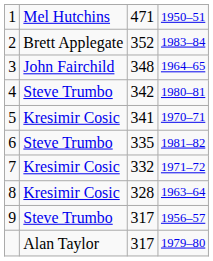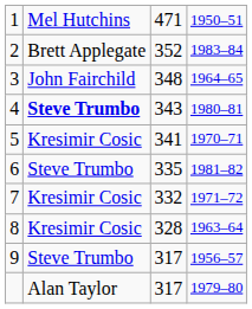 <table class="wikitable">
 <tr>
 </tr>
 <tr>
 <td>1</td>
 <td><a href='#'>Mel Hutchins</a></td>
 <td>471</td>
 <td style="font-size:80%;"><a href='#'>1950–51</a></td>
 </tr>
 <tr>
 <td>2</td>
 <td>Brett Applegate</td>
 <td>352</td>
 <td style="font-size:80%;"><a href='#'>1983–84</a></td>
 </tr>
 <tr>
 <td>3</td>
 <td><a href='#'>John Fairchild</a></td>
 <td>348</td>
 <td style="font-size:80%;"><a href='#'>1964–65</a></td>
 </tr>
 <tr>
 <td>4</td>
-<td><a href='#'>Steve Trumbo</a></td>
-<td>342</td>
+<td><strong><a href='#'>Steve Trumbo</a></strong></td>
+<td>343</td>
 <td style="font-size:80%;"><a href='#'>1980–81</a></td>
 </tr>
 <tr>
 <td>5</td>
 <td><a href='#'>Kresimir Cosic</a></td>
 <td>341</td>
 <td style="font-size:80%;"><a href='#'>1970–71</a></td>
 </tr>
 <tr>
 <td>6</td>
 <td><a href='#'>Steve Trumbo</a></td>
 <td>335</td>
 <td style="font-size:80%;"><a href='#'>1981–82</a></td>
 </tr>
 <tr>
 <td>7</td>
 <td><a href='#'>Kresimir Cosic</a></td>
 <td>332</td>
 <td style="font-size:80%;"><a href='#'>1971–72</a></td>
 </tr>
 <tr>
 <td>8</td>
 <td><a href='#'>Kresimir Cosic</a></td>
 <td>328</td>
 <td style="font-size:80%;"><a href='#'>1963–64</a></td>
 </tr>
 <tr>
 <td>9</td>
 <td><a href='#'>Steve Trumbo</a></td>
 <td>317</td>
 <td style="font-size:80%;"><a href='#'>1956–57</a></td>
 </tr>
 <tr>
 <td></td>
 <td>Alan Taylor</td>
 <td>317</td>
 <td style="font-size:80%;"><a href='#'>1979–80</a></td>
 </tr>
 </table>
